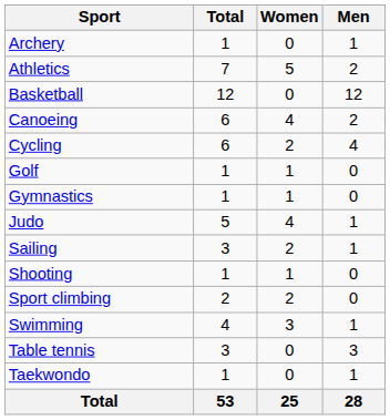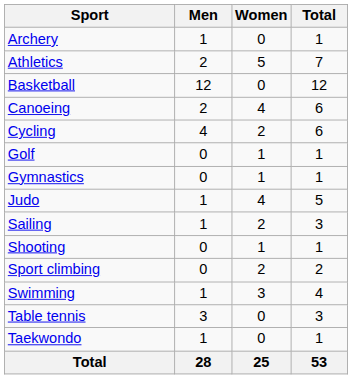 <table class="wikitable sortable" style="text-align:center;">
 <tr>
 <th width=180>Sport</th>
+<th width=55>Men</th>
+<th width=55>Women</th>
 <th width=55>Total</th>
-<th width=55>Women</th>
-<th width=55>Men</th>
 </tr>
 <tr>
 <td align=left><a href='#'>Archery</a></td>
 <td>1</td>
 <td>0</td>
 <td>1</td>
 </tr>
 <tr>
 <td align=left><a href='#'>Athletics</a></td>
+<td>2</td>
+<td>5</td>
 <td>7</td>
-<td>5</td>
-<td>2</td>
 </tr>
 <tr>
 <td align=left><a href='#'>Basketball</a></td>
 <td>12</td>
 <td>0</td>
 <td>12</td>
 </tr>
 <tr>
 <td align=left><a href='#'>Canoeing</a></td>
+<td>2</td>
+<td>4</td>
 <td>6</td>
+</tr>
+<tr>
+<td align=left><a href='#'>Cycling</a></td>
 <td>4</td>
+<td>2</td>
+<td>6</td>
+</tr>
+<tr>
+<td align=left><a href='#'>Golf</a></td>
+<td>0</td>
+<td>1</td>
+<td>1</td>
+</tr>
+<tr>
+<td align=left><a href='#'>Gymnastics</a></td>
+<td>0</td>
+<td>1</td>
+<td>1</td>
+</tr>
+<tr>
+<td align=left><a href='#'>Judo</a></td>
+<td>1</td>
+<td>4</td>
+<td>5</td>
+</tr>
+<tr>
+<td align=left><a href='#'>Sailing</a></td>
+<td>1</td>
+<td>2</td>
+<td>3</td>
+</tr>
+<tr>
+<td align=left><a href='#'>Shooting</a></td>
+<td>0</td>
+<td>1</td>
+<td>1</td>
+</tr>
+<tr>
+<td align=left><a href='#'>Sport climbing</a></td>
+<td>0</td>
+<td>2</td>
 <td>2</td>
 </tr>
 <tr>
-<td align=left><a href='#'>Cycling</a></td>
-<td>6</td>
-<td>2</td>
+<td align=left><a href='#'>Swimming</a></td>
+<td>1</td>
+<td>3</td>
 <td>4</td>
-</tr>
-<tr>
-<td align=left><a href='#'>Golf</a></td>
-<td>1</td>
-<td>1</td>
-<td>0</td>
-</tr>
-<tr>
-<td align=left><a href='#'>Gymnastics</a></td>
-<td>1</td>
-<td>1</td>
-<td>0</td>
-</tr>
-<tr>
-<td align=left><a href='#'>Judo</a></td>
-<td>5</td>
-<td>4</td>
-<td>1</td>
-</tr>
-<tr>
-<td align=left><a href='#'>Sailing</a></td>
-<td>3</td>
-<td>2</td>
-<td>1</td>
-</tr>
-<tr>
-<td align=left><a href='#'>Shooting</a></td>
-<td>1</td>
-<td>1</td>
-<td>0</td>
-</tr>
-<tr>
-<td align=left><a href='#'>Sport climbing</a></td>
-<td>2</td>
-<td>2</td>
-<td>0</td>
-</tr>
-<tr>
-<td align=left><a href='#'>Swimming</a></td>
-<td>4</td>
-<td>3</td>
-<td>1</td>
 </tr>
 <tr>
 <td align=left><a href='#'>Table tennis</a></td>
 <td>3</td>
 <td>0</td>
 <td>3</td>
 </tr>
 <tr>
 <td align=left><a href='#'>Taekwondo</a></td>
 <td>1</td>
 <td>0</td>
 <td>1</td>
 </tr>
 <tr>
 <th>Total</th>
+<th>28</th>
+<th>25</th>
 <th>53</th>
-<th>25</th>
-<th>28</th>
 </tr>
 </table>
